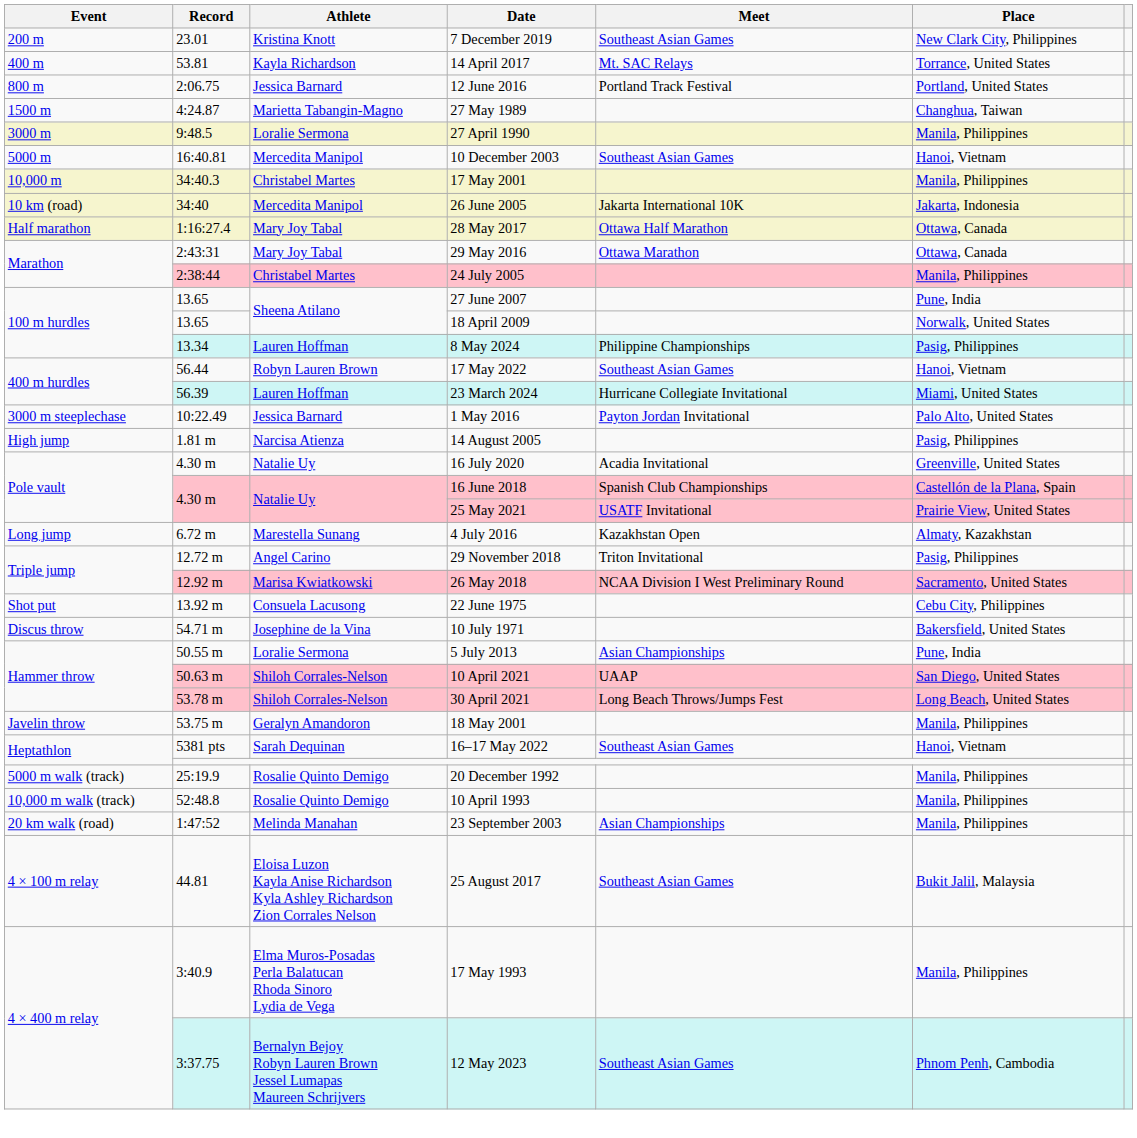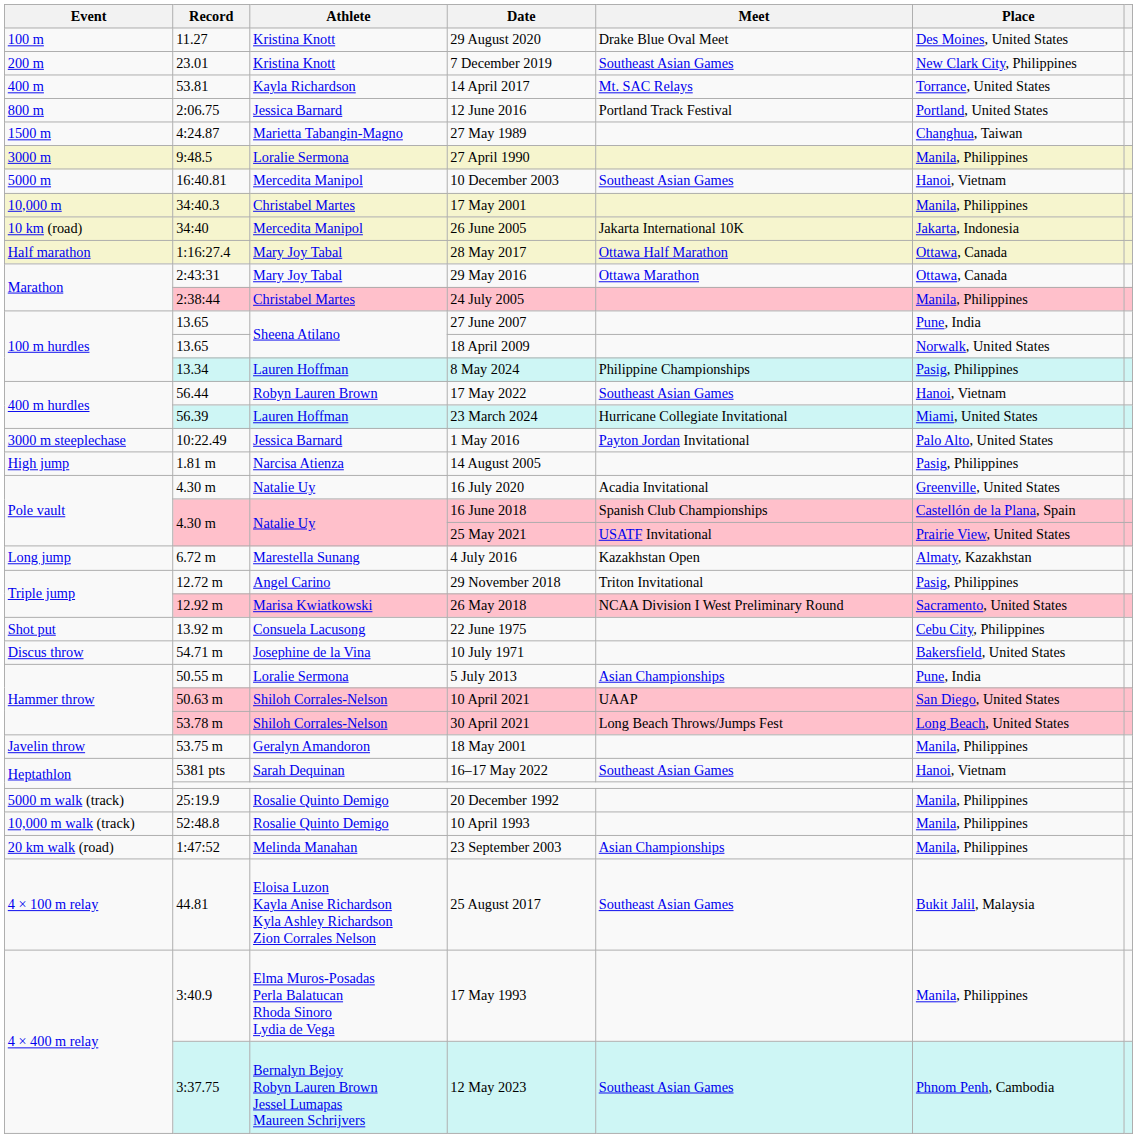 <table class="wikitable" style="font-size:95%; width: 95%;">
 <tr>
 <th>Event</th>
 <th>Record</th>
 <th>Athlete</th>
 <th>Date</th>
 <th>Meet</th>
 <th>Place</th>
 <th></th>
+</tr>
+<tr>
+<td><a href='#'>100 m</a></td>
+<td>11.27 </td>
+<td><a href='#'>Kristina Knott</a></td>
+<td>29 August 2020</td>
+<td>Drake Blue Oval Meet</td>
+<td><a href='#'>Des Moines</a>, United States</td>
+<td></td>
 </tr>
 <tr>
 <td><a href='#'>200 m</a></td>
 <td>23.01 </td>
 <td><a href='#'>Kristina Knott</a></td>
 <td>7 December 2019</td>
 <td><a href='#'>Southeast Asian Games</a></td>
 <td><a href='#'>New Clark City</a>, Philippines</td>
 <td></td>
 </tr>
 <tr>
 <td><a href='#'>400 m</a></td>
 <td>53.81</td>
 <td><a href='#'>Kayla Richardson</a></td>
 <td>14 April 2017</td>
 <td><a href='#'>Mt. SAC Relays</a></td>
 <td><a href='#'>Torrance</a>, United States</td>
 <td></td>
 </tr>
 <tr>
 <td><a href='#'>800 m</a></td>
 <td>2:06.75</td>
 <td><a href='#'>Jessica Barnard</a></td>
 <td>12 June 2016</td>
 <td>Portland Track Festival</td>
 <td><a href='#'>Portland</a>, United States</td>
 <td></td>
 </tr>
 <tr>
 <td><a href='#'>1500 m</a></td>
 <td>4:24.87</td>
 <td><a href='#'>Marietta Tabangin-Magno</a></td>
 <td>27 May 1989</td>
 <td></td>
 <td><a href='#'>Changhua</a>, Taiwan</td>
 <td></td>
 </tr>
 <tr style="background:#f6F5CE;">
 <td><a href='#'>3000 m</a></td>
 <td>9:48.5</td>
 <td><a href='#'>Loralie Sermona</a></td>
 <td>27 April 1990</td>
 <td></td>
 <td><a href='#'>Manila</a>, Philippines</td>
 <td></td>
 </tr>
 <tr>
 <td><a href='#'>5000 m</a></td>
 <td>16:40.81</td>
 <td><a href='#'>Mercedita Manipol</a></td>
 <td>10 December 2003</td>
 <td><a href='#'>Southeast Asian Games</a></td>
 <td><a href='#'>Hanoi</a>, Vietnam</td>
 <td></td>
 </tr>
 <tr style="background:#f6F5CE;">
 <td><a href='#'>10,000 m</a></td>
 <td>34:40.3</td>
 <td><a href='#'>Christabel Martes</a></td>
 <td>17 May 2001</td>
 <td></td>
 <td><a href='#'>Manila</a>, Philippines</td>
 <td></td>
 </tr>
 <tr style="background:#f6F5CE;">
 <td><a href='#'>10 km</a> (road)</td>
 <td>34:40</td>
 <td><a href='#'>Mercedita Manipol</a></td>
 <td>26 June 2005</td>
 <td>Jakarta International 10K</td>
 <td><a href='#'>Jakarta</a>, Indonesia</td>
 <td></td>
 </tr>
 <tr style="background:#f6F5CE;">
 <td><a href='#'>Half marathon</a></td>
 <td>1:16:27.4</td>
 <td><a href='#'>Mary Joy Tabal</a></td>
 <td>28 May 2017</td>
 <td><a href='#'>Ottawa Half Marathon</a></td>
 <td><a href='#'>Ottawa</a>, Canada</td>
 <td></td>
 </tr>
 <tr>
 <td rowspan=2><a href='#'>Marathon</a></td>
 <td>2:43:31</td>
 <td><a href='#'>Mary Joy Tabal</a> </td>
 <td>29 May 2016</td>
 <td><a href='#'>Ottawa Marathon</a></td>
 <td><a href='#'>Ottawa</a>, Canada</td>
 <td></td>
 </tr>
 <tr style="background:pink">
 <td>2:38:44 </td>
 <td><a href='#'>Christabel Martes</a></td>
 <td>24 July 2005</td>
 <td></td>
 <td><a href='#'>Manila</a>, Philippines</td>
 <td></td>
 </tr>
 <tr>
 <td rowspan=3><a href='#'>100 m hurdles</a></td>
 <td>13.65 </td>
 <td rowspan=2><a href='#'>Sheena Atilano</a></td>
 <td>27 June 2007</td>
 <td></td>
 <td><a href='#'>Pune</a>, India</td>
 <td></td>
 </tr>
 <tr>
 <td>13.65</td>
 <td>18 April 2009</td>
 <td></td>
 <td><a href='#'>Norwalk</a>, United States</td>
 <td></td>
 </tr>
 <tr bgcolor=#CEF6F5>
 <td>13.34 </td>
 <td><a href='#'>Lauren Hoffman</a></td>
 <td>8 May 2024</td>
 <td>Philippine Championships</td>
 <td><a href='#'>Pasig</a>, Philippines</td>
 <td></td>
 </tr>
 <tr>
 <td rowspan=2><a href='#'>400 m hurdles</a></td>
 <td>56.44</td>
 <td><a href='#'>Robyn Lauren Brown</a></td>
 <td>17 May 2022</td>
 <td><a href='#'>Southeast Asian Games</a></td>
 <td><a href='#'>Hanoi</a>, Vietnam</td>
 <td></td>
 </tr>
 <tr bgcolor=#CEF6F5>
 <td>56.39</td>
 <td><a href='#'>Lauren Hoffman</a></td>
 <td>23 March 2024</td>
 <td>Hurricane Collegiate Invitational</td>
 <td><a href='#'>Miami</a>, United States</td>
 <td></td>
 </tr>
 <tr>
 <td><a href='#'>3000 m steeplechase</a></td>
 <td>10:22.49</td>
 <td><a href='#'>Jessica Barnard</a></td>
 <td>1 May 2016</td>
 <td><a href='#'>Payton Jordan</a> Invitational</td>
 <td><a href='#'>Palo Alto</a>, United States</td>
 <td></td>
 </tr>
 <tr>
 <td><a href='#'>High jump</a></td>
 <td>1.81 m</td>
 <td><a href='#'>Narcisa Atienza</a></td>
 <td>14 August 2005</td>
 <td></td>
 <td><a href='#'>Pasig</a>, Philippines</td>
 <td></td>
 </tr>
 <tr>
 <td rowspan=3><a href='#'>Pole vault</a></td>
 <td>4.30 m</td>
 <td><a href='#'>Natalie Uy</a></td>
 <td>16 July 2020</td>
 <td>Acadia Invitational</td>
 <td><a href='#'>Greenville</a>, United States</td>
 <td></td>
 </tr>
 <tr style="background:pink">
 <td rowspan=2>4.30 m</td>
 <td rowspan=2><a href='#'>Natalie Uy</a></td>
 <td>16 June 2018</td>
 <td>Spanish Club Championships</td>
 <td><a href='#'>Castellón de la Plana</a>, Spain</td>
 <td></td>
 </tr>
 <tr style="background:pink">
 <td>25 May 2021</td>
 <td><a href='#'>USATF</a> Invitational</td>
 <td><a href='#'>Prairie View</a>, United States</td>
 <td></td>
 </tr>
 <tr>
 <td><a href='#'>Long jump</a></td>
 <td>6.72 m </td>
 <td><a href='#'>Marestella Sunang</a></td>
 <td>4 July 2016</td>
 <td>Kazakhstan Open</td>
 <td><a href='#'>Almaty</a>, Kazakhstan</td>
 <td></td>
 </tr>
 <tr>
 <td rowspan=2><a href='#'>Triple jump</a></td>
 <td>12.72 m </td>
 <td><a href='#'>Angel Carino</a></td>
 <td>29 November 2018</td>
 <td>Triton Invitational</td>
 <td><a href='#'>Pasig</a>, Philippines</td>
 <td></td>
 </tr>
 <tr style="background:pink">
 <td>12.92 m </td>
 <td><a href='#'>Marisa Kwiatkowski</a></td>
 <td>26 May 2018</td>
 <td>NCAA Division I West Preliminary Round</td>
 <td><a href='#'>Sacramento</a>, United States</td>
 <td></td>
 </tr>
 <tr>
 <td><a href='#'>Shot put</a></td>
 <td>13.92 m</td>
 <td><a href='#'>Consuela Lacusong</a></td>
 <td>22 June 1975</td>
 <td></td>
 <td><a href='#'>Cebu City</a>, Philippines</td>
 <td></td>
 </tr>
 <tr>
 <td><a href='#'>Discus throw</a></td>
 <td>54.71 m</td>
 <td><a href='#'>Josephine de la Vina</a></td>
 <td>10 July 1971</td>
 <td></td>
 <td><a href='#'>Bakersfield</a>, United States</td>
 <td></td>
 </tr>
 <tr>
 <td rowspan=3><a href='#'>Hammer throw</a></td>
 <td>50.55 m</td>
 <td><a href='#'>Loralie Sermona</a></td>
 <td>5 July 2013</td>
 <td><a href='#'>Asian Championships</a></td>
 <td><a href='#'>Pune</a>, India</td>
 <td></td>
 </tr>
 <tr style="background:pink">
 <td>50.63 m</td>
 <td><a href='#'>Shiloh Corrales-Nelson</a></td>
 <td>10 April 2021</td>
 <td>UAAP</td>
 <td><a href='#'>San Diego</a>, United States</td>
 <td></td>
 </tr>
 <tr style="background:pink">
 <td>53.78 m</td>
 <td><a href='#'>Shiloh Corrales-Nelson</a></td>
 <td>30 April 2021</td>
 <td>Long Beach Throws/Jumps Fest</td>
 <td><a href='#'>Long Beach</a>, United States</td>
 <td></td>
 </tr>
 <tr>
 <td><a href='#'>Javelin throw</a></td>
 <td>53.75 m</td>
 <td><a href='#'>Geralyn Amandoron</a></td>
 <td>18 May 2001</td>
 <td></td>
 <td><a href='#'>Manila</a>, Philippines</td>
 <td></td>
 </tr>
 <tr>
 <td rowspan=2><a href='#'>Heptathlon</a></td>
 <td>5381 pts  </td>
 <td><a href='#'>Sarah Dequinan</a></td>
 <td>16–17 May 2022</td>
 <td><a href='#'>Southeast Asian Games</a></td>
 <td><a href='#'>Hanoi</a>, Vietnam</td>
 <td></td>
 </tr>
 <tr>
 <td colspan=5></td>
 <td></td>
 </tr>
 <tr>
 <td><a href='#'>5000 m walk</a> (track)</td>
 <td>25:19.9</td>
 <td><a href='#'>Rosalie Quinto Demigo</a></td>
 <td>20 December 1992</td>
 <td></td>
 <td><a href='#'>Manila</a>, Philippines</td>
 <td></td>
 </tr>
 <tr>
 <td><a href='#'>10,000 m walk</a> (track)</td>
 <td>52:48.8</td>
 <td><a href='#'>Rosalie Quinto Demigo</a></td>
 <td>10 April 1993</td>
 <td></td>
 <td><a href='#'>Manila</a>, Philippines</td>
 <td></td>
 </tr>
 <tr>
 <td><a href='#'>20 km walk</a> (road)</td>
 <td>1:47:52</td>
 <td><a href='#'>Melinda Manahan</a></td>
 <td>23 September 2003</td>
 <td><a href='#'>Asian Championships</a></td>
 <td><a href='#'>Manila</a>, Philippines</td>
 <td></td>
 </tr>
 <tr>
 <td><a href='#'>4 × 100 m relay</a></td>
 <td>44.81</td>
 <td><br><a href='#'>Eloisa Luzon</a><br><a href='#'>Kayla Anise Richardson</a><br><a href='#'>Kyla Ashley Richardson</a><br><a href='#'>Zion Corrales Nelson</a></td>
 <td>25 August 2017</td>
 <td><a href='#'>Southeast Asian Games</a></td>
 <td><a href='#'>Bukit Jalil</a>, Malaysia</td>
 <td></td>
 </tr>
 <tr>
 <td rowspan=2><a href='#'>4 × 400 m relay</a></td>
 <td>3:40.9</td>
 <td><br><a href='#'>Elma Muros-Posadas</a><br><a href='#'>Perla Balatucan</a><br><a href='#'>Rhoda Sinoro</a><br><a href='#'>Lydia de Vega</a></td>
 <td>17 May 1993</td>
 <td></td>
 <td><a href='#'>Manila</a>, Philippines</td>
 <td></td>
 </tr>
 <tr bgcolor=#CEF6F5>
 <td>3:37.75</td>
 <td><br><a href='#'>Bernalyn Bejoy</a><br><a href='#'>Robyn Lauren Brown</a><br><a href='#'>Jessel Lumapas</a><br><a href='#'>Maureen Schrijvers</a></td>
 <td>12 May 2023</td>
 <td><a href='#'>Southeast Asian Games</a></td>
 <td><a href='#'>Phnom Penh</a>, Cambodia</td>
 <td></td>
 </tr>
 </table>
